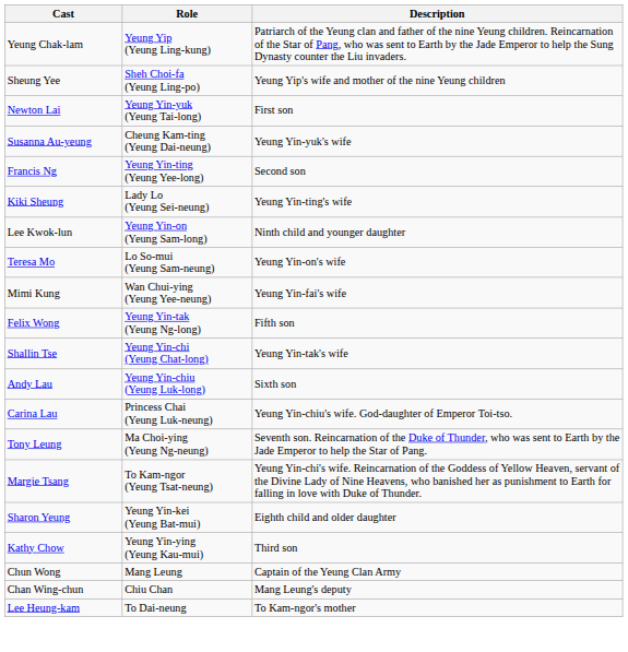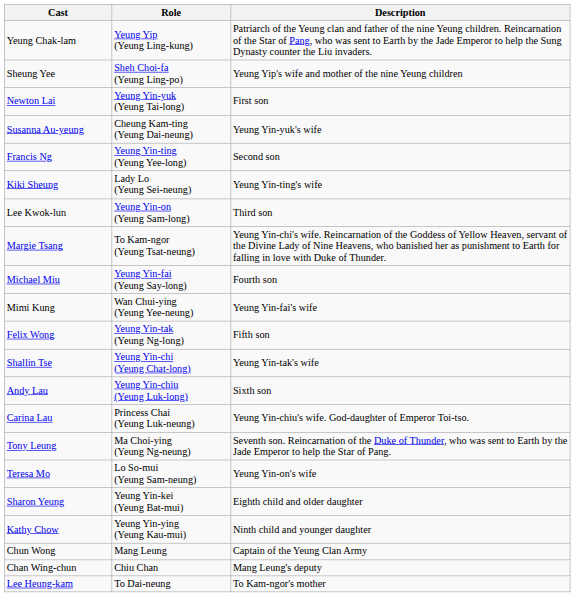 <table class="wikitable" width="70%">
 <tr>
 <th style="width:19%">Cast</th>
 <th style="width:21%">Role</th>
 <th style="width:65%">Description</th>
 </tr>
 <tr>
 <td>Yeung Chak-lam</td>
 <td><a href='#'>Yeung Yip</a><br>(Yeung Ling-kung)</td>
 <td>Patriarch of the Yeung clan and father of the nine Yeung children. Reincarnation of the Star of <a href='#'>Pang</a>, who was sent to Earth by the Jade Emperor to help the Sung Dynasty counter the Liu invaders.</td>
 </tr>
 <tr>
 <td>Sheung Yee</td>
 <td><a href='#'>Sheh Choi-fa</a><br>(Yeung Ling-po)</td>
 <td>Yeung Yip's wife and mother of the nine Yeung children</td>
 </tr>
 <tr>
 <td><a href='#'>Newton Lai</a></td>
 <td><a href='#'>Yeung Yin-yuk</a><br>(Yeung Tai-long)</td>
 <td>First son</td>
 </tr>
 <tr>
 <td><a href='#'>Susanna Au-yeung</a></td>
 <td>Cheung Kam-ting<br>(Yeung Dai-neung)</td>
 <td>Yeung Yin-yuk's wife</td>
 </tr>
 <tr>
 <td><a href='#'>Francis Ng</a></td>
 <td><a href='#'>Yeung Yin-ting</a><br>(Yeung Yee-long)</td>
 <td>Second son</td>
 </tr>
 <tr>
 <td><a href='#'>Kiki Sheung</a></td>
 <td>Lady Lo<br>(Yeung Sei-neung)</td>
 <td>Yeung Yin-ting's wife</td>
 </tr>
 <tr>
 <td>Lee Kwok-lun</td>
 <td><a href='#'>Yeung Yin-on</a><br>(Yeung Sam-long)</td>
-<td>Ninth child and younger daughter</td>
+<td>Third son</td>
 </tr>
 <tr>
-<td><a href='#'>Teresa Mo</a></td>
-<td>Lo So-mui<br>(Yeung Sam-neung)</td>
-<td>Yeung Yin-on's wife</td>
+<td><a href='#'>Margie Tsang</a></td>
+<td>To Kam-ngor<br>(Yeung Tsat-neung)</td>
+<td>Yeung Yin-chi's wife. Reincarnation of the Goddess of Yellow Heaven, servant of the Divine Lady of Nine Heavens, who banished her as punishment to Earth for falling in love with Duke of Thunder.</td>
+</tr>
+<tr>
+<td><a href='#'>Michael Miu</a></td>
+<td><a href='#'>Yeung Yin-fai</a><br>(Yeung Say-long)</td>
+<td>Fourth son</td>
 </tr>
 <tr>
 <td>Mimi Kung</td>
 <td>Wan Chui-ying<br>(Yeung Yee-neung)</td>
 <td>Yeung Yin-fai's wife</td>
 </tr>
 <tr>
 <td><a href='#'>Felix Wong</a></td>
 <td><a href='#'>Yeung Yin-tak</a><br>(Yeung Ng-long)</td>
 <td>Fifth son</td>
 </tr>
 <tr>
 <td><a href='#'>Shallin Tse</a></td>
 <td><a href='#'>Yeung Yin-chi<br>(Yeung Chat-long)</a></td>
 <td>Yeung Yin-tak's wife</td>
 </tr>
 <tr>
 <td><a href='#'>Andy Lau</a></td>
 <td><a href='#'>Yeung Yin-chiu<br>(Yeung Luk-long)</a></td>
 <td>Sixth son</td>
 </tr>
 <tr>
 <td><a href='#'>Carina Lau</a></td>
 <td>Princess Chai<br>(Yeung Luk-neung)</td>
 <td>Yeung Yin-chiu's wife. God-daughter of Emperor Toi-tso.</td>
 </tr>
 <tr>
 <td><a href='#'>Tony Leung</a></td>
 <td>Ma Choi-ying<br>(Yeung Ng-neung)</td>
 <td>Seventh son. Reincarnation of the <a href='#'>Duke of Thunder</a>, who was sent to Earth by the Jade Emperor to help the Star of Pang.</td>
 </tr>
 <tr>
-<td><a href='#'>Margie Tsang</a></td>
-<td>To Kam-ngor<br>(Yeung Tsat-neung)</td>
-<td>Yeung Yin-chi's wife. Reincarnation of the Goddess of Yellow Heaven, servant of the Divine Lady of Nine Heavens, who banished her as punishment to Earth for falling in love with Duke of Thunder.</td>
+<td><a href='#'>Teresa Mo</a></td>
+<td>Lo So-mui<br>(Yeung Sam-neung)</td>
+<td>Yeung Yin-on's wife</td>
 </tr>
 <tr>
 <td><a href='#'>Sharon Yeung</a></td>
 <td>Yeung Yin-kei<br>(Yeung Bat-mui)</td>
 <td>Eighth child and older daughter</td>
 </tr>
 <tr>
 <td><a href='#'>Kathy Chow</a></td>
 <td>Yeung Yin-ying<br>(Yeung Kau-mui)</td>
-<td>Third son</td>
+<td>Ninth child and younger daughter</td>
 </tr>
 <tr>
 <td>Chun Wong</td>
 <td>Mang Leung</td>
 <td>Captain of the Yeung Clan Army</td>
 </tr>
 <tr>
 <td>Chan Wing-chun</td>
 <td>Chiu Chan</td>
 <td>Mang Leung's deputy</td>
 </tr>
 <tr>
 <td><a href='#'>Lee Heung-kam</a></td>
 <td>To Dai-neung</td>
 <td>To Kam-ngor's mother</td>
 </tr>
 </table>
